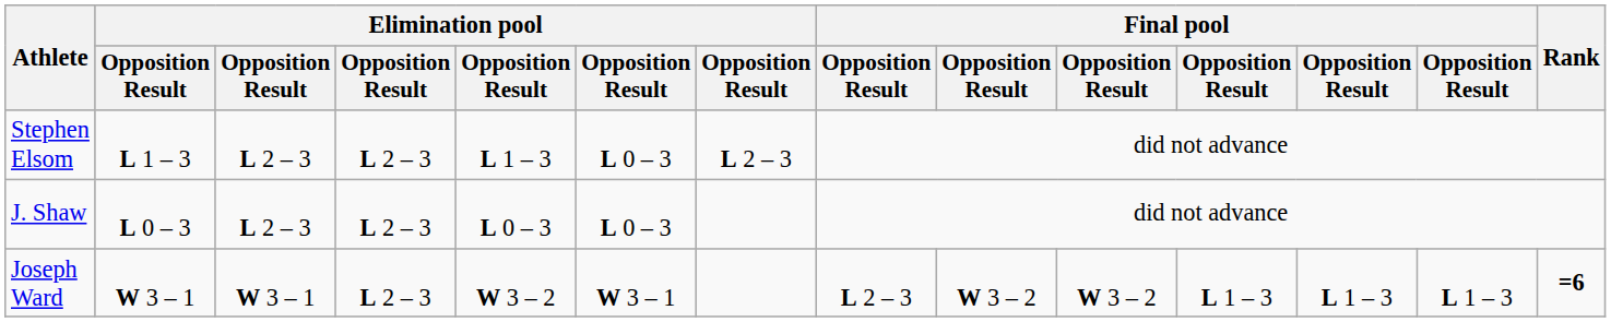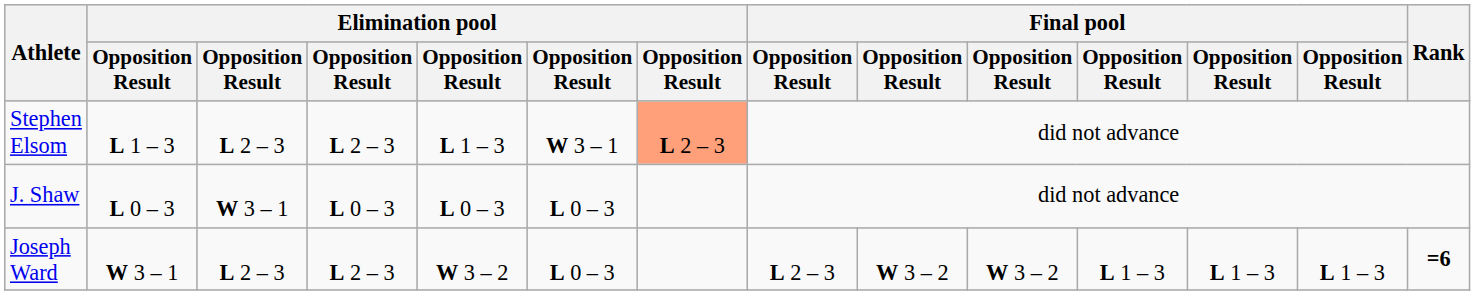 <table class=wikitable style="font-size:90%;text-align:center">
 <tr>
 <th rowspan="2">Athlete</th>
 <th colspan=6>Elimination pool</th>
 <th colspan=6>Final pool</th>
 <th rowspan=2>Rank</th>
 </tr>
 <tr style="font-size:95%">
 <th>Opposition<br>Result</th>
 <th>Opposition<br>Result</th>
 <th>Opposition<br>Result</th>
 <th>Opposition<br>Result</th>
 <th>Opposition<br>Result</th>
 <th>Opposition<br>Result</th>
 <th>Opposition<br>Result</th>
 <th>Opposition<br>Result</th>
 <th>Opposition<br>Result</th>
 <th>Opposition<br>Result</th>
 <th>Opposition<br>Result</th>
 <th>Opposition<br>Result</th>
 </tr>
 <tr>
 <td style="text-align:left;"><a href='#'>Stephen Elsom</a></td>
 <td><br><strong>L</strong> 1 – 3</td>
 <td><br><strong>L</strong> 2 – 3</td>
 <td><br><strong>L</strong> 2 – 3</td>
 <td><br><strong>L</strong> 1 – 3</td>
-<td><br><strong>L</strong> 0 – 3</td>
-<td><br><strong>L</strong> 2 – 3</td>
+<td><br><strong>W</strong> 3 – 1</td>
+<td style="background: lightsalmon;"><br><strong>L</strong> 2 – 3</td>
 <td colspan=7>did not advance</td>
 </tr>
 <tr>
 <td style="text-align:left;"><a href='#'>J. Shaw</a></td>
 <td><br><strong>L</strong> 0 – 3</td>
-<td><br><strong>L</strong> 2 – 3</td>
-<td><br><strong>L</strong> 2 – 3</td>
+<td><br><strong>W</strong> 3 – 1</td>
+<td><br><strong>L</strong> 0 – 3</td>
 <td><br><strong>L</strong> 0 – 3</td>
 <td><br><strong>L</strong> 0 – 3</td>
 <td></td>
 <td colspan=7>did not advance</td>
 </tr>
 <tr>
 <td style="text-align:left;"><a href='#'>Joseph Ward</a></td>
 <td><br><strong>W</strong> 3 – 1</td>
-<td><br><strong>W</strong> 3 – 1</td>
+<td><br><strong>L</strong> 2 – 3</td>
 <td><br><strong>L</strong> 2 – 3</td>
 <td><br><strong>W</strong> 3 – 2</td>
-<td><br><strong>W</strong> 3 – 1</td>
+<td><br><strong>L</strong> 0 – 3</td>
 <td></td>
 <td><br><strong>L</strong> 2 – 3</td>
 <td><br><strong>W</strong> 3 – 2</td>
 <td><br><strong>W</strong> 3 – 2</td>
 <td><br><strong>L</strong> 1 – 3</td>
 <td><br><strong>L</strong> 1 – 3</td>
 <td><br><strong>L</strong> 1 – 3</td>
 <td><strong>=6</strong></td>
 </tr>
 </table>
